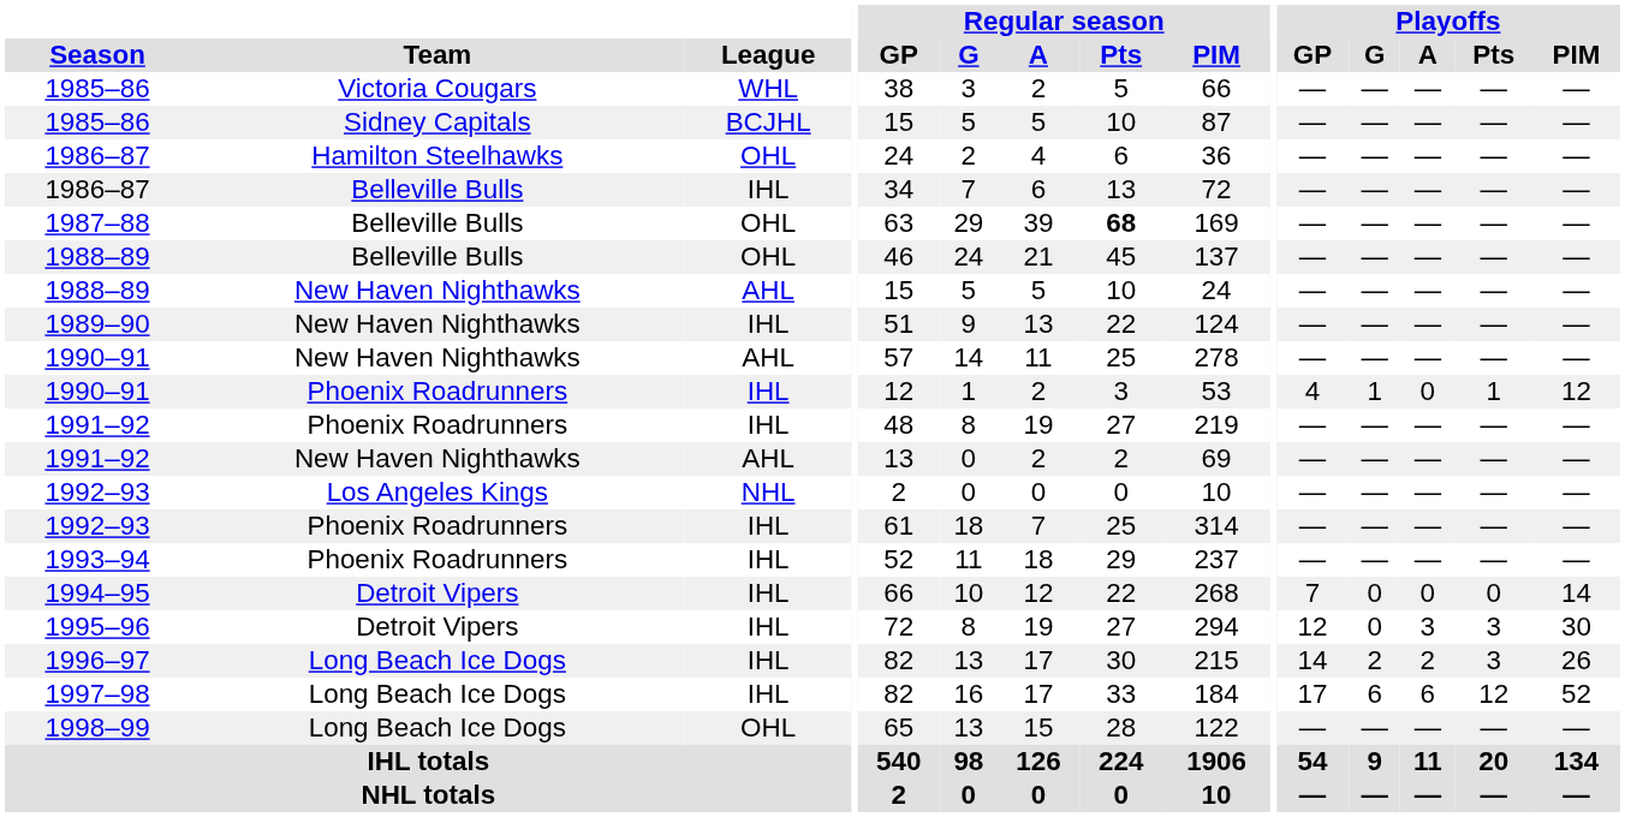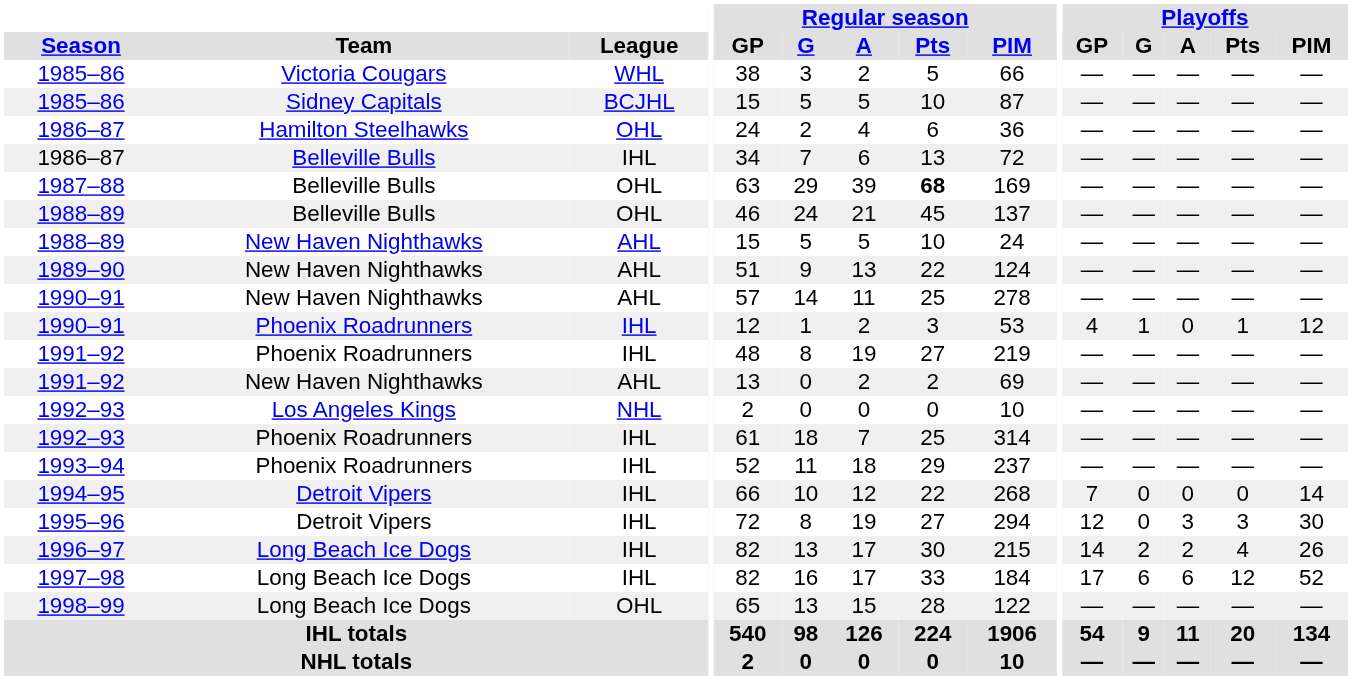 <table border="0" cellpadding="1" cellspacing="0" style="text-align:center; width:60em">
 <tr bgcolor="#e0e0e0">
 <th colspan="3" bgcolor="#ffffff"></th>
 <th rowspan="100" bgcolor="#ffffff"></th>
 <th colspan="5"><a href='#'>Regular season</a></th>
 <th rowspan="100" bgcolor="#ffffff"></th>
 <th colspan="5"><a href='#'>Playoffs</a></th>
 </tr>
 <tr bgcolor="#e0e0e0">
 <th><a href='#'>Season</a></th>
 <th>Team</th>
 <th>League</th>
 <th>GP</th>
 <th><a href='#'>G</a></th>
 <th><a href='#'>A</a></th>
 <th><a href='#'>Pts</a></th>
 <th><a href='#'>PIM</a></th>
 <th>GP</th>
 <th>G</th>
 <th>A</th>
 <th>Pts</th>
 <th>PIM</th>
 </tr>
 <tr>
 <td><a href='#'>1985–86</a></td>
 <td><a href='#'>Victoria Cougars</a></td>
 <td><a href='#'>WHL</a></td>
 <td>38</td>
 <td>3</td>
 <td>2</td>
 <td>5</td>
 <td>66</td>
 <td>—</td>
 <td>—</td>
 <td>—</td>
 <td>—</td>
 <td>—</td>
 </tr>
 <tr bgcolor="#f0f0f0">
 <td><a href='#'>1985–86</a></td>
 <td><a href='#'>Sidney Capitals</a></td>
 <td><a href='#'>BCJHL</a></td>
 <td>15</td>
 <td>5</td>
 <td>5</td>
 <td>10</td>
 <td>87</td>
 <td>—</td>
 <td>—</td>
 <td>—</td>
 <td>—</td>
 <td>—</td>
 </tr>
 <tr>
 <td><a href='#'>1986–87</a></td>
 <td><a href='#'>Hamilton Steelhawks</a></td>
 <td><a href='#'>OHL</a></td>
 <td>24</td>
 <td>2</td>
 <td>4</td>
 <td>6</td>
 <td>36</td>
 <td>—</td>
 <td>—</td>
 <td>—</td>
 <td>—</td>
 <td>—</td>
 </tr>
 <tr bgcolor="#f0f0f0">
 <td>1986–87</td>
 <td><a href='#'>Belleville Bulls</a></td>
 <td>IHL</td>
 <td>34</td>
 <td>7</td>
 <td>6</td>
 <td>13</td>
 <td>72</td>
 <td>—</td>
 <td>—</td>
 <td>—</td>
 <td>—</td>
 <td>—</td>
 </tr>
 <tr>
 <td><a href='#'>1987–88</a></td>
 <td>Belleville Bulls</td>
 <td>OHL</td>
 <td>63</td>
 <td>29</td>
 <td>39</td>
 <td><strong>68</strong></td>
 <td>169</td>
 <td>—</td>
 <td>—</td>
 <td>—</td>
 <td>—</td>
 <td>—</td>
 </tr>
 <tr bgcolor="#f0f0f0">
 <td><a href='#'>1988–89</a></td>
 <td>Belleville Bulls</td>
 <td>OHL</td>
 <td>46</td>
 <td>24</td>
 <td>21</td>
 <td>45</td>
 <td>137</td>
 <td>—</td>
 <td>—</td>
 <td>—</td>
 <td>—</td>
 <td>—</td>
 </tr>
 <tr>
 <td><a href='#'>1988–89</a></td>
 <td><a href='#'>New Haven Nighthawks</a></td>
 <td><a href='#'>AHL</a></td>
 <td>15</td>
 <td>5</td>
 <td>5</td>
 <td>10</td>
 <td>24</td>
 <td>—</td>
 <td>—</td>
 <td>—</td>
 <td>—</td>
 <td>—</td>
 </tr>
 <tr bgcolor="#f0f0f0">
 <td><a href='#'>1989–90</a></td>
 <td>New Haven Nighthawks</td>
-<td>IHL</td>
+<td>AHL</td>
 <td>51</td>
 <td>9</td>
 <td>13</td>
 <td>22</td>
 <td>124</td>
 <td>—</td>
 <td>—</td>
 <td>—</td>
 <td>—</td>
 <td>—</td>
 </tr>
 <tr>
 <td><a href='#'>1990–91</a></td>
 <td>New Haven Nighthawks</td>
 <td>AHL</td>
 <td>57</td>
 <td>14</td>
 <td>11</td>
 <td>25</td>
 <td>278</td>
 <td>—</td>
 <td>—</td>
 <td>—</td>
 <td>—</td>
 <td>—</td>
 </tr>
 <tr bgcolor="#f0f0f0">
 <td><a href='#'>1990–91</a></td>
 <td><a href='#'>Phoenix Roadrunners</a></td>
 <td><a href='#'>IHL</a></td>
 <td>12</td>
 <td>1</td>
 <td>2</td>
 <td>3</td>
 <td>53</td>
 <td>4</td>
 <td>1</td>
 <td>0</td>
 <td>1</td>
 <td>12</td>
 </tr>
 <tr>
 <td><a href='#'>1991–92</a></td>
 <td>Phoenix Roadrunners</td>
 <td>IHL</td>
 <td>48</td>
 <td>8</td>
 <td>19</td>
 <td>27</td>
 <td>219</td>
 <td>—</td>
 <td>—</td>
 <td>—</td>
 <td>—</td>
 <td>—</td>
 </tr>
 <tr bgcolor="#f0f0f0">
 <td><a href='#'>1991–92</a></td>
 <td>New Haven Nighthawks</td>
 <td>AHL</td>
 <td>13</td>
 <td>0</td>
 <td>2</td>
 <td>2</td>
 <td>69</td>
 <td>—</td>
 <td>—</td>
 <td>—</td>
 <td>—</td>
 <td>—</td>
 </tr>
 <tr>
 <td><a href='#'>1992–93</a></td>
 <td><a href='#'>Los Angeles Kings</a></td>
 <td><a href='#'>NHL</a></td>
 <td>2</td>
 <td>0</td>
 <td>0</td>
 <td>0</td>
 <td>10</td>
 <td>—</td>
 <td>—</td>
 <td>—</td>
 <td>—</td>
 <td>—</td>
 </tr>
 <tr bgcolor="#f0f0f0">
 <td><a href='#'>1992–93</a></td>
 <td>Phoenix Roadrunners</td>
 <td>IHL</td>
 <td>61</td>
 <td>18</td>
 <td>7</td>
 <td>25</td>
 <td>314</td>
 <td>—</td>
 <td>—</td>
 <td>—</td>
 <td>—</td>
 <td>—</td>
 </tr>
 <tr>
 <td><a href='#'>1993–94</a></td>
 <td>Phoenix Roadrunners</td>
 <td>IHL</td>
 <td>52</td>
 <td>11</td>
 <td>18</td>
 <td>29</td>
 <td>237</td>
 <td>—</td>
 <td>—</td>
 <td>—</td>
 <td>—</td>
 <td>—</td>
 </tr>
 <tr bgcolor="#f0f0f0">
 <td><a href='#'>1994–95</a></td>
 <td><a href='#'>Detroit Vipers</a></td>
 <td>IHL</td>
 <td>66</td>
 <td>10</td>
 <td>12</td>
 <td>22</td>
 <td>268</td>
 <td>7</td>
 <td>0</td>
 <td>0</td>
 <td>0</td>
 <td>14</td>
 </tr>
 <tr>
 <td><a href='#'>1995–96</a></td>
 <td>Detroit Vipers</td>
 <td>IHL</td>
 <td>72</td>
 <td>8</td>
 <td>19</td>
 <td>27</td>
 <td>294</td>
 <td>12</td>
 <td>0</td>
 <td>3</td>
 <td>3</td>
 <td>30</td>
 </tr>
 <tr bgcolor="#f0f0f0">
 <td><a href='#'>1996–97</a></td>
 <td><a href='#'>Long Beach Ice Dogs</a></td>
 <td>IHL</td>
 <td>82</td>
 <td>13</td>
 <td>17</td>
 <td>30</td>
 <td>215</td>
 <td>14</td>
 <td>2</td>
 <td>2</td>
-<td>3</td>
+<td>4</td>
 <td>26</td>
 </tr>
 <tr>
 <td><a href='#'>1997–98</a></td>
 <td>Long Beach Ice Dogs</td>
 <td>IHL</td>
 <td>82</td>
 <td>16</td>
 <td>17</td>
 <td>33</td>
 <td>184</td>
 <td>17</td>
 <td>6</td>
 <td>6</td>
 <td>12</td>
 <td>52</td>
 </tr>
 <tr bgcolor="#f0f0f0">
 <td><a href='#'>1998–99</a></td>
 <td>Long Beach Ice Dogs</td>
 <td>OHL</td>
 <td>65</td>
 <td>13</td>
 <td>15</td>
 <td>28</td>
 <td>122</td>
 <td>—</td>
 <td>—</td>
 <td>—</td>
 <td>—</td>
 <td>—</td>
 </tr>
 <tr bgcolor="#e0e0e0">
 <th colspan="3">IHL totals</th>
 <th>540</th>
 <th>98</th>
 <th>126</th>
 <th>224</th>
 <th>1906</th>
 <th>54</th>
 <th>9</th>
 <th>11</th>
 <th>20</th>
 <th>134</th>
 </tr>
 <tr bgcolor="#e0e0e0">
 <th colspan="3">NHL totals</th>
 <th>2</th>
 <th>0</th>
 <th>0</th>
 <th>0</th>
 <th>10</th>
 <th>—</th>
 <th>—</th>
 <th>—</th>
 <th>—</th>
 <th>—</th>
 </tr>
 </table>
